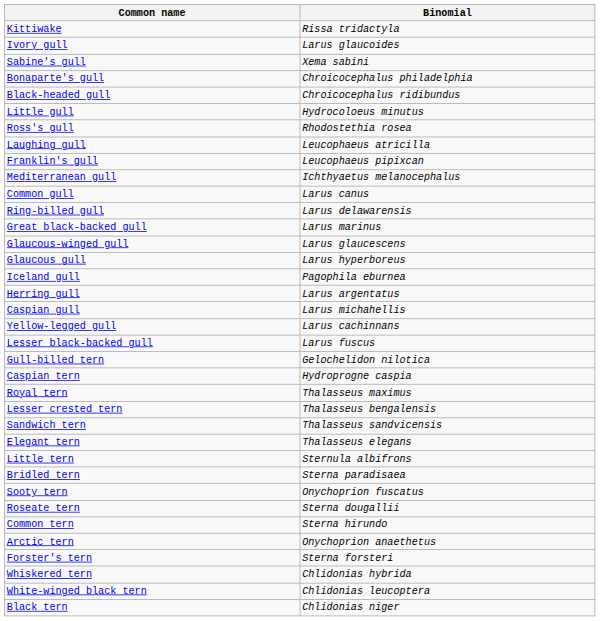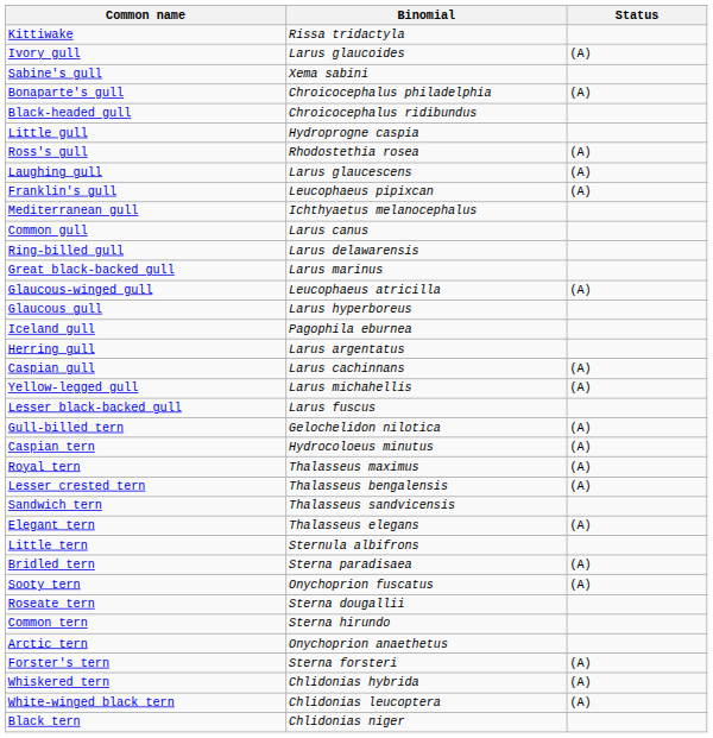 <table style="width:60%;" class="wikitable">
 <tr>
 <th width=40%>Common name</th>
 <th width=40%>Binomial</th>
+<th width=20%>Status</th>
 </tr>
 <tr>
 <td><a href='#'>Kittiwake</a></td>
 <td><em>Rissa tridactyla</em></td>
+<td></td>
 </tr>
 <tr>
 <td><a href='#'>Ivory gull</a></td>
 <td><em>Larus glaucoides</em></td>
+<td>(A)</td>
 </tr>
 <tr>
 <td><a href='#'>Sabine's gull</a></td>
 <td><em>Xema sabini</em></td>
+<td></td>
 </tr>
 <tr>
 <td><a href='#'>Bonaparte's gull</a></td>
 <td><em>Chroicocephalus philadelphia</em></td>
+<td>(A)</td>
 </tr>
 <tr>
 <td><a href='#'>Black-headed gull</a></td>
 <td><em>Chroicocephalus ridibundus</em></td>
+<td></td>
 </tr>
 <tr>
 <td><a href='#'>Little gull</a></td>
-<td><em>Hydrocoloeus minutus</em></td>
+<td><em>Hydroprogne caspia</em></td>
+<td></td>
 </tr>
 <tr>
 <td><a href='#'>Ross's gull</a></td>
 <td><em>Rhodostethia rosea</em></td>
+<td>(A)</td>
 </tr>
 <tr>
 <td><a href='#'>Laughing gull</a></td>
-<td><em>Leucophaeus atricilla</em></td>
+<td><em>Larus glaucescens</em></td>
+<td>(A)</td>
 </tr>
 <tr>
 <td><a href='#'>Franklin's gull</a></td>
 <td><em>Leucophaeus pipixcan</em></td>
+<td>(A)</td>
 </tr>
 <tr>
 <td><a href='#'>Mediterranean gull</a></td>
 <td><em>Ichthyaetus melanocephalus</em></td>
+<td></td>
 </tr>
 <tr>
 <td><a href='#'>Common gull</a></td>
 <td><em>Larus canus</em></td>
+<td></td>
 </tr>
 <tr>
 <td><a href='#'>Ring-billed gull</a></td>
 <td><em>Larus delawarensis</em></td>
+<td></td>
 </tr>
 <tr>
 <td><a href='#'>Great black-backed gull</a></td>
 <td><em>Larus marinus</em></td>
+<td></td>
 </tr>
 <tr>
 <td><a href='#'>Glaucous-winged gull</a></td>
-<td><em>Larus glaucescens</em></td>
+<td><em>Leucophaeus atricilla</em></td>
+<td>(A)</td>
 </tr>
 <tr>
 <td><a href='#'>Glaucous gull</a></td>
 <td><em>Larus hyperboreus</em></td>
+<td></td>
 </tr>
 <tr>
 <td><a href='#'>Iceland gull</a></td>
 <td><em>Pagophila eburnea</em></td>
+<td></td>
 </tr>
 <tr>
 <td><a href='#'>Herring gull</a></td>
 <td><em>Larus argentatus</em></td>
+<td></td>
 </tr>
 <tr>
 <td><a href='#'>Caspian gull</a></td>
-<td><em>Larus michahellis</em></td>
+<td><em>Larus cachinnans</em></td>
+<td>(A)</td>
 </tr>
 <tr>
 <td><a href='#'>Yellow-legged gull</a></td>
-<td><em>Larus cachinnans</em></td>
+<td><em>Larus michahellis</em></td>
+<td>(A)</td>
 </tr>
 <tr>
 <td><a href='#'>Lesser black-backed gull</a></td>
 <td><em>Larus fuscus</em></td>
+<td></td>
 </tr>
 <tr>
 <td><a href='#'>Gull-billed tern</a></td>
 <td><em>Gelochelidon nilotica</em></td>
+<td>(A)</td>
 </tr>
 <tr>
 <td><a href='#'>Caspian tern</a></td>
-<td><em>Hydroprogne caspia</em></td>
+<td><em>Hydrocoloeus minutus</em></td>
+<td>(A)</td>
 </tr>
 <tr>
 <td><a href='#'>Royal tern</a></td>
 <td><em>Thalasseus maximus</em></td>
+<td>(A)</td>
 </tr>
 <tr>
 <td><a href='#'>Lesser crested tern</a></td>
 <td><em>Thalasseus bengalensis</em></td>
+<td>(A)</td>
 </tr>
 <tr>
 <td><a href='#'>Sandwich tern</a></td>
 <td><em>Thalasseus sandvicensis</em></td>
+<td></td>
 </tr>
 <tr>
 <td><a href='#'>Elegant tern</a></td>
 <td><em>Thalasseus elegans</em></td>
+<td>(A)</td>
 </tr>
 <tr>
 <td><a href='#'>Little tern</a></td>
 <td><em>Sternula albifrons</em></td>
+<td></td>
 </tr>
 <tr>
 <td><a href='#'>Bridled tern</a></td>
 <td><em>Sterna paradisaea</em></td>
+<td>(A)</td>
 </tr>
 <tr>
 <td><a href='#'>Sooty tern</a></td>
 <td><em>Onychoprion fuscatus</em></td>
+<td>(A)</td>
 </tr>
 <tr>
 <td><a href='#'>Roseate tern</a></td>
 <td><em>Sterna dougallii</em></td>
+<td></td>
 </tr>
 <tr>
 <td><a href='#'>Common tern</a></td>
 <td><em>Sterna hirundo</em></td>
+<td></td>
 </tr>
 <tr>
 <td><a href='#'>Arctic tern</a></td>
 <td><em>Onychoprion anaethetus</em></td>
+<td></td>
 </tr>
 <tr>
 <td><a href='#'>Forster's tern</a></td>
 <td><em>Sterna forsteri</em></td>
+<td>(A)</td>
 </tr>
 <tr>
 <td><a href='#'>Whiskered tern</a></td>
 <td><em>Chlidonias hybrida</em></td>
+<td>(A)</td>
 </tr>
 <tr>
 <td><a href='#'>White-winged black tern</a></td>
 <td><em>Chlidonias leucoptera</em></td>
+<td>(A)</td>
 </tr>
 <tr>
 <td><a href='#'>Black tern</a></td>
 <td><em>Chlidonias niger</em></td>
+<td></td>
 </tr>
 </table>
